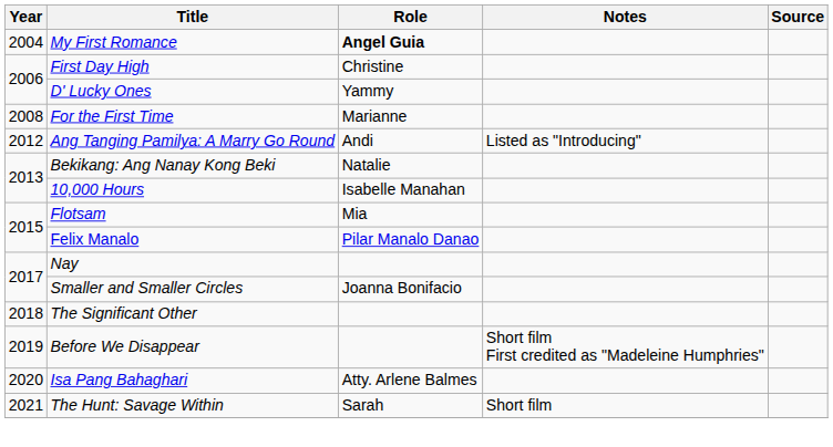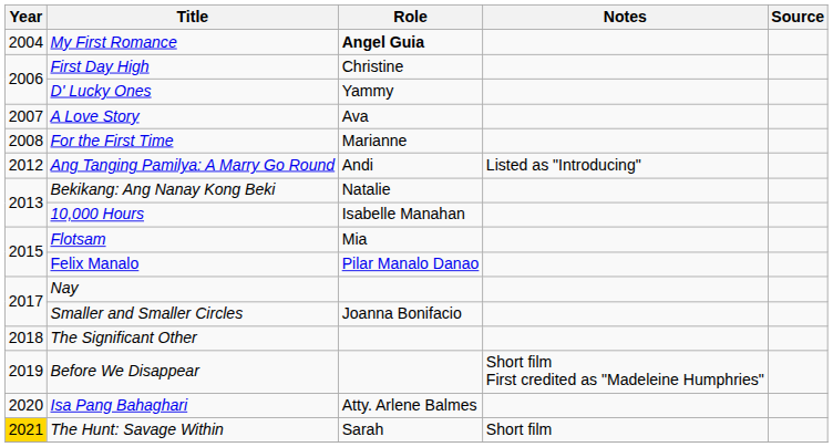 <table class="wikitable sortable" >
 <tr>
 <th>Year</th>
 <th>Title</th>
 <th>Role</th>
 <th class="unsortable">Notes </th>
 <th class="unsortable">Source </th>
 </tr>
 <tr>
 <td>2004</td>
 <td><em><a href='#'>My First Romance</a></em></td>
 <td><strong>Angel Guia</strong></td>
 <td></td>
 <td></td>
 </tr>
 <tr>
 <td rowspan="2">2006</td>
 <td><em><a href='#'>First Day High</a></em></td>
 <td>Christine</td>
 <td></td>
 <td></td>
 </tr>
 <tr>
 <td><em><a href='#'>D' Lucky Ones</a></em></td>
 <td>Yammy</td>
+<td></td>
+<td></td>
+</tr>
+<tr>
+<td>2007</td>
+<td><em><a href='#'>A Love Story</a></em></td>
+<td>Ava</td>
 <td></td>
 <td></td>
 </tr>
 <tr>
 <td>2008</td>
 <td><em><a href='#'>For the First Time</a></em></td>
 <td>Marianne</td>
 <td></td>
 <td></td>
 </tr>
 <tr>
 <td>2012</td>
 <td><em><a href='#'>Ang Tanging Pamilya: A Marry Go Round</a></em></td>
 <td>Andi</td>
 <td>Listed as "Introducing"</td>
 <td></td>
 </tr>
 <tr>
 <td rowspan="2">2013</td>
 <td><em>Bekikang: Ang Nanay Kong Beki</em></td>
 <td>Natalie</td>
 <td></td>
 <td></td>
 </tr>
 <tr>
 <td><em><a href='#'>10,000 Hours</a></em></td>
 <td>Isabelle Manahan</td>
 <td></td>
 <td></td>
 </tr>
 <tr>
 <td rowspan="2">2015</td>
 <td><em><a href='#'>Flotsam</a></em></td>
 <td>Mia</td>
 <td></td>
 <td></td>
 </tr>
 <tr>
 <td><a href='#'>Felix Manalo</a></td>
 <td><a href='#'>Pilar Manalo Danao</a></td>
 <td></td>
 <td></td>
 </tr>
 <tr>
 <td rowspan="2">2017</td>
 <td><em>Nay</em></td>
 <td></td>
 <td></td>
 <td></td>
 </tr>
 <tr>
 <td><em>Smaller and Smaller Circles</em></td>
 <td>Joanna Bonifacio</td>
 <td></td>
 <td></td>
 </tr>
 <tr>
 <td>2018</td>
 <td><em>The Significant Other</em></td>
 <td></td>
 <td></td>
 <td></td>
 </tr>
 <tr>
 <td>2019</td>
 <td><em>Before We Disappear</em></td>
 <td></td>
 <td>Short film<br>First credited as "Madeleine Humphries"</td>
 <td></td>
 </tr>
 <tr>
 <td>2020</td>
 <td><em><a href='#'>Isa Pang Bahaghari</a></em></td>
 <td>Atty. Arlene Balmes</td>
 <td></td>
 <td></td>
 </tr>
 <tr>
-<td>2021</td>
+<td style="background: gold;">2021</td>
 <td><em>The Hunt: Savage Within</em></td>
 <td>Sarah</td>
 <td>Short film</td>
 <td></td>
 </tr>
 <tr>
 </tr>
 </table>
